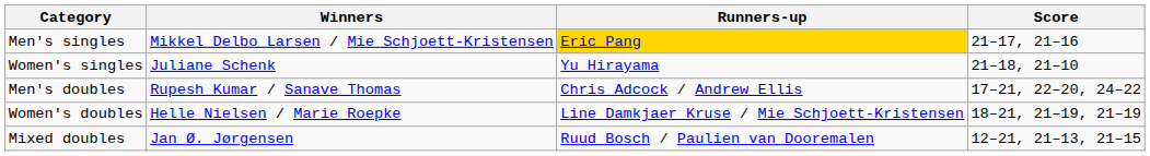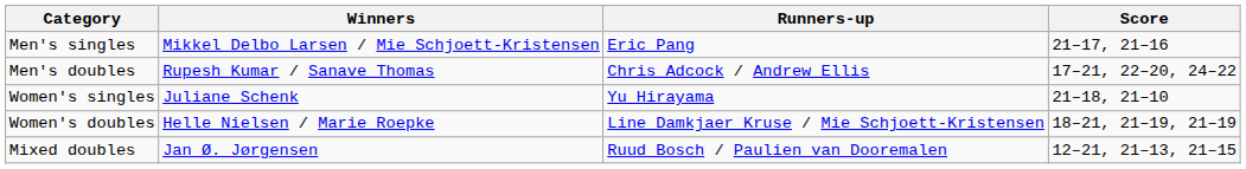 <table class=wikitable style="white-space:nowrap;">
 <tr>
 <th>Category</th>
 <th>Winners</th>
 <th>Runners-up</th>
 <th>Score</th>
 </tr>
 <tr>
 <td>Men's singles</td>
 <td> <a href='#'>Mikkel Delbo Larsen</a> / <a href='#'>Mie Schjoett-Kristensen</a></td>
-<td style="background: gold;"> <a href='#'>Eric Pang</a></td>
+<td> <a href='#'>Eric Pang</a></td>
 <td>21–17, 21–16</td>
+</tr>
+<tr>
+<td>Men's doubles</td>
+<td> <a href='#'>Rupesh Kumar</a> / <a href='#'>Sanave Thomas</a></td>
+<td> <a href='#'>Chris Adcock</a> / <a href='#'>Andrew Ellis</a></td>
+<td>17–21, 22–20, 24–22</td>
 </tr>
 <tr>
 <td>Women's singles</td>
 <td> <a href='#'>Juliane Schenk</a></td>
 <td> <a href='#'>Yu Hirayama</a></td>
 <td>21–18, 21–10</td>
-</tr>
-<tr>
-<td>Men's doubles</td>
-<td> <a href='#'>Rupesh Kumar</a> / <a href='#'>Sanave Thomas</a></td>
-<td> <a href='#'>Chris Adcock</a> / <a href='#'>Andrew Ellis</a></td>
-<td>17–21, 22–20, 24–22</td>
 </tr>
 <tr>
 <td>Women's doubles</td>
 <td> <a href='#'>Helle Nielsen</a> / <a href='#'>Marie Roepke</a></td>
 <td> <a href='#'>Line Damkjaer Kruse</a> / <a href='#'>Mie Schjoett-Kristensen</a></td>
 <td>18–21, 21–19, 21–19</td>
 </tr>
 <tr>
 <td>Mixed doubles</td>
 <td> <a href='#'>Jan Ø. Jørgensen</a></td>
 <td> <a href='#'>Ruud Bosch</a> / <a href='#'>Paulien van Dooremalen</a></td>
 <td>12–21, 21–13, 21–15</td>
 </tr>
 </table>
